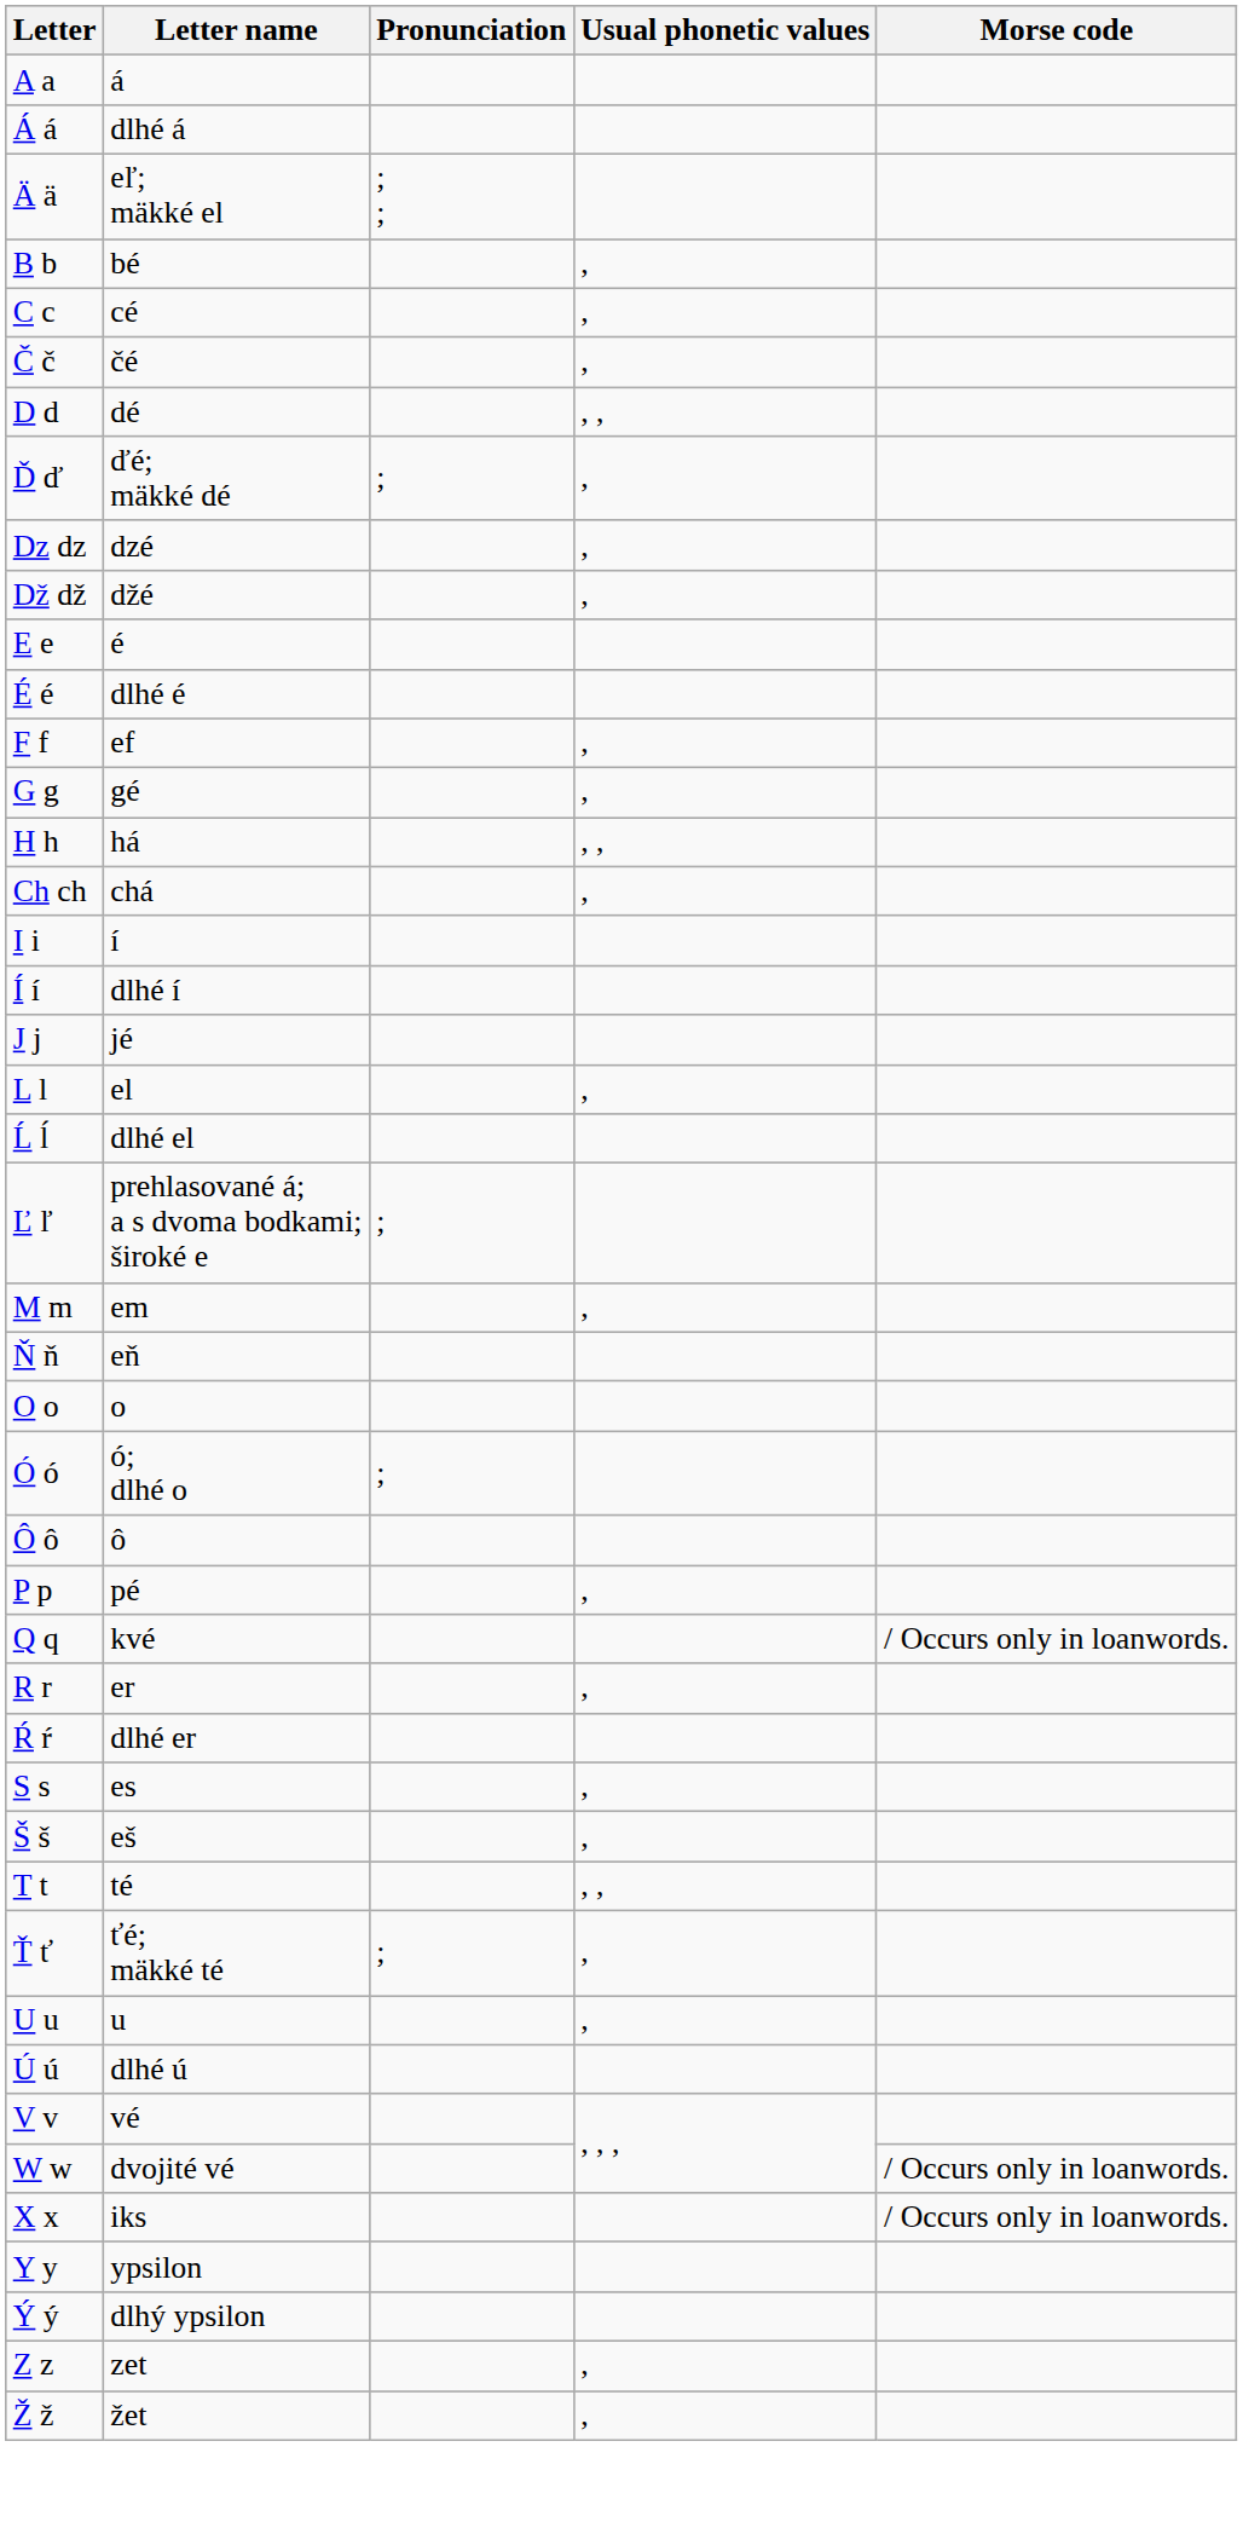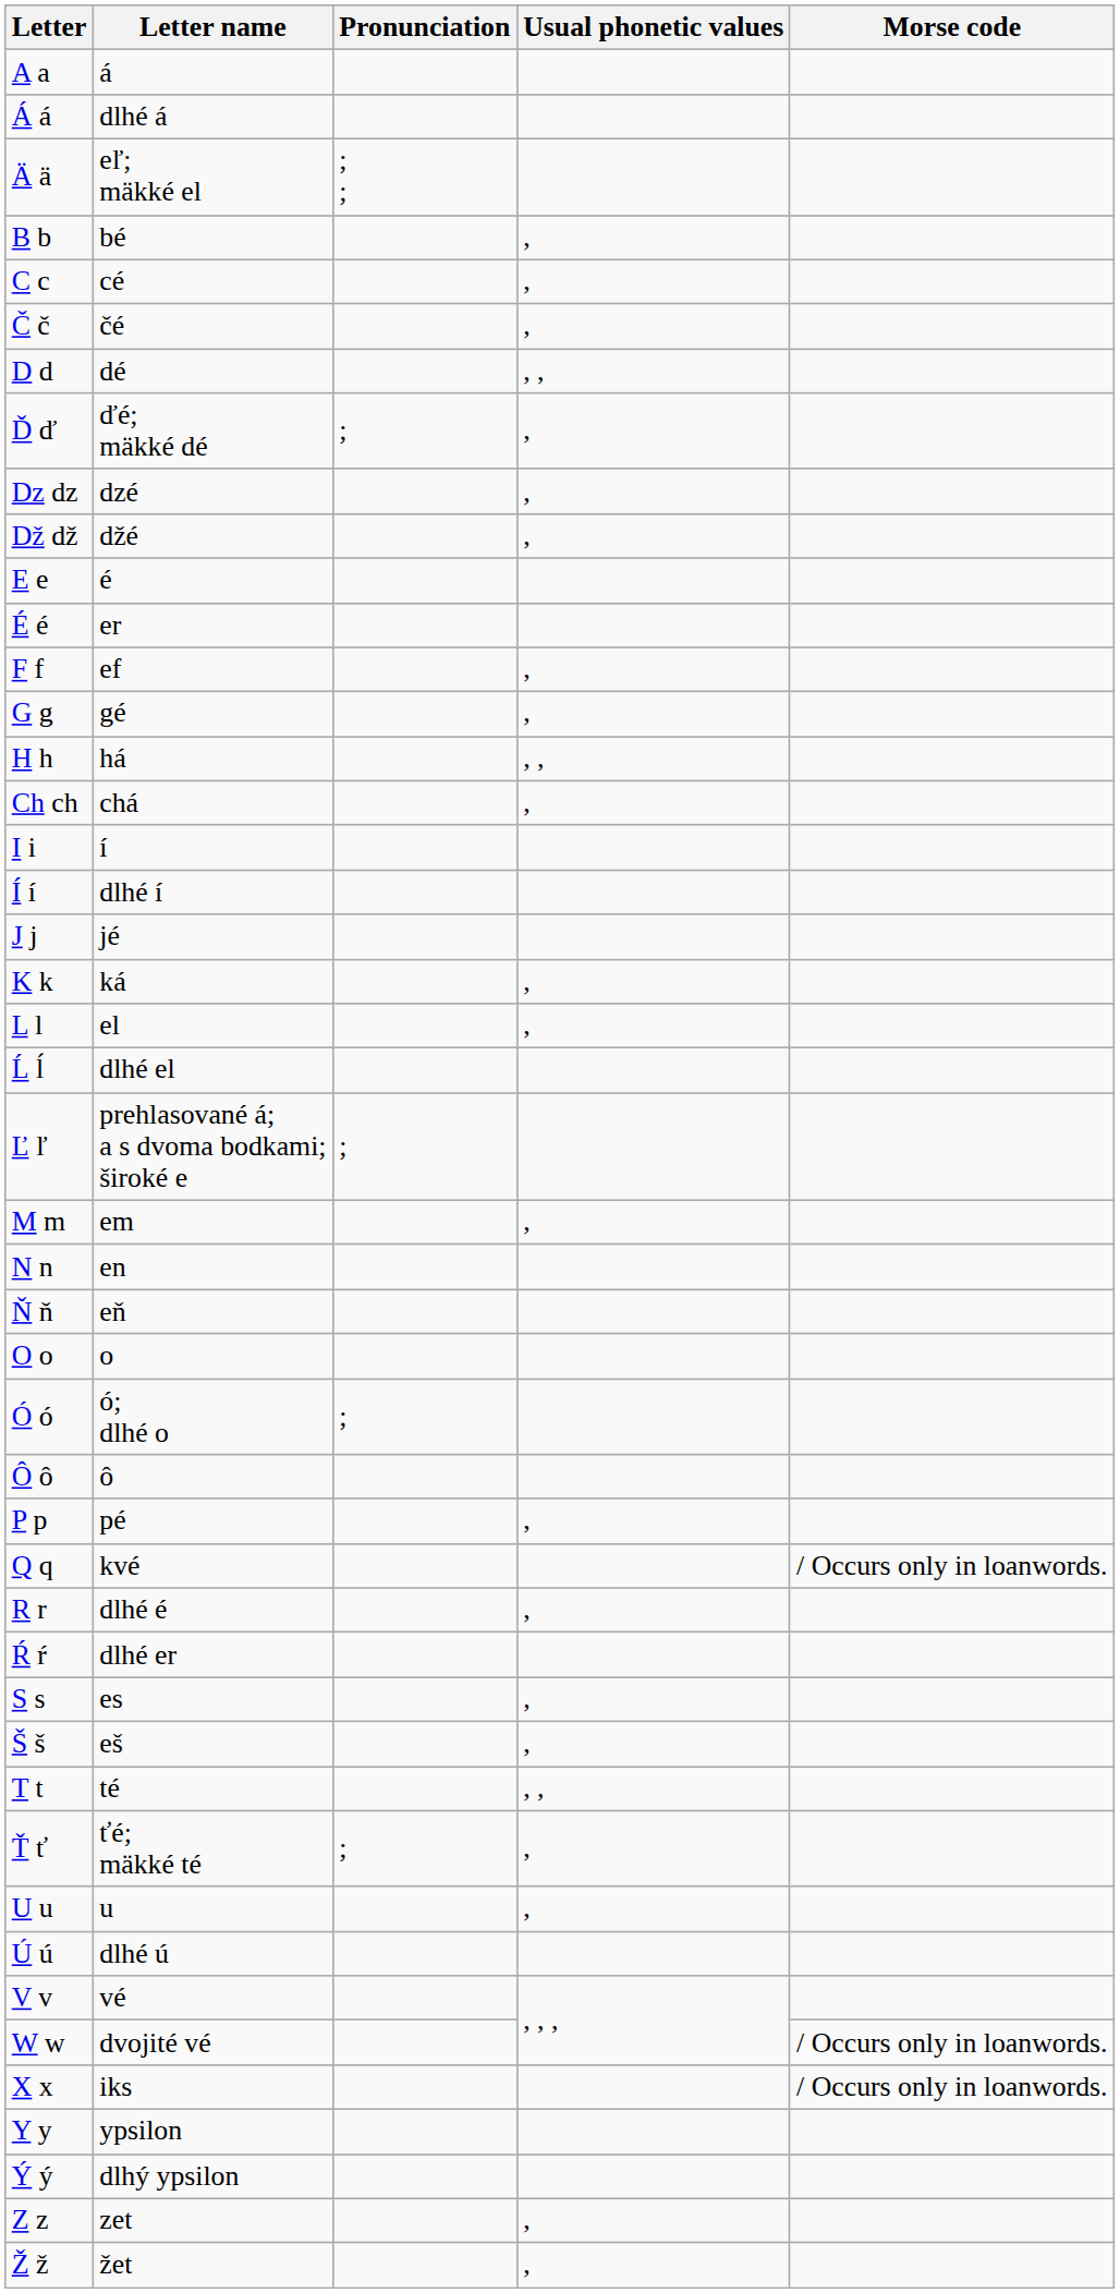 <table class="wikitable">
 <tr>
 <th>Letter</th>
 <th>Letter name</th>
 <th>Pronunciation</th>
 <th>Usual phonetic values</th>
 <th>Morse code</th>
 </tr>
 <tr>
 <td><a href='#'>A</a> a</td>
 <td>á</td>
 <td></td>
 <td></td>
 <td></td>
 </tr>
 <tr>
 <td><a href='#'>Á</a> á</td>
 <td>dlhé á</td>
 <td></td>
 <td></td>
 <td></td>
 </tr>
 <tr>
 <td><a href='#'>Ä</a> ä</td>
 <td>eľ;<br>mäkké el</td>
 <td>;<br>;<br></td>
 <td></td>
 <td></td>
 </tr>
 <tr>
 <td><a href='#'>B</a> b</td>
 <td>bé</td>
 <td></td>
 <td>, </td>
 <td></td>
 </tr>
 <tr>
 <td><a href='#'>C</a> c</td>
 <td>cé</td>
 <td></td>
 <td>, </td>
 <td></td>
 </tr>
 <tr>
 <td><a href='#'>Č</a> č</td>
 <td>čé</td>
 <td></td>
 <td>, </td>
 <td></td>
 </tr>
 <tr>
 <td><a href='#'>D</a> d</td>
 <td>dé</td>
 <td></td>
 <td>, , </td>
 <td></td>
 </tr>
 <tr>
 <td><a href='#'>Ď</a> ď</td>
 <td>ďé;<br>mäkké dé</td>
 <td>;<br></td>
 <td>, </td>
 <td></td>
 </tr>
 <tr>
 <td><a href='#'>Dz</a> dz</td>
 <td>dzé</td>
 <td></td>
 <td>, </td>
 <td></td>
 </tr>
 <tr>
 <td><a href='#'>Dž</a> dž</td>
 <td>džé</td>
 <td></td>
 <td>, </td>
 <td></td>
 </tr>
 <tr>
 <td><a href='#'>E</a> e</td>
 <td>é</td>
 <td></td>
 <td></td>
 <td></td>
 </tr>
 <tr>
 <td><a href='#'>É</a> é</td>
-<td>dlhé é</td>
+<td>er</td>
 <td></td>
 <td></td>
 <td></td>
 </tr>
 <tr>
 <td><a href='#'>F</a> f</td>
 <td>ef</td>
 <td></td>
 <td>, </td>
 <td></td>
 </tr>
 <tr>
 <td><a href='#'>G</a> g</td>
 <td>gé</td>
 <td></td>
 <td>, </td>
 <td></td>
 </tr>
 <tr>
 <td><a href='#'>H</a> h</td>
 <td>há</td>
 <td></td>
 <td>, , </td>
 <td></td>
 </tr>
 <tr>
 <td><a href='#'>Ch</a> ch</td>
 <td>chá</td>
 <td></td>
 <td>, </td>
 <td></td>
 </tr>
 <tr>
 <td><a href='#'>I</a> i</td>
 <td>í</td>
 <td></td>
 <td></td>
 <td></td>
 </tr>
 <tr>
 <td><a href='#'>Í</a> í</td>
 <td>dlhé í</td>
 <td></td>
 <td></td>
 <td></td>
 </tr>
 <tr>
 <td><a href='#'>J</a> j</td>
 <td>jé</td>
 <td></td>
 <td></td>
 <td></td>
 </tr>
 <tr>
+<td><a href='#'>K</a> k</td>
+<td>ká</td>
+<td></td>
+<td>, </td>
+<td></td>
+</tr>
+<tr>
 <td><a href='#'>L</a> l</td>
 <td>el</td>
 <td></td>
 <td>, </td>
 <td></td>
 </tr>
 <tr>
 <td><a href='#'>Ĺ</a> ĺ</td>
 <td>dlhé el</td>
 <td></td>
 <td></td>
 <td></td>
 </tr>
 <tr>
 <td><a href='#'>Ľ</a> ľ</td>
 <td>prehlasované á;<br>a s dvoma bodkami;<br>široké e</td>
 <td>;<br></td>
 <td></td>
 <td></td>
 </tr>
 <tr>
 <td><a href='#'>M</a> m</td>
 <td>em</td>
 <td></td>
 <td>, </td>
+<td></td>
+</tr>
+<tr>
+<td><a href='#'>N</a> n</td>
+<td>en</td>
+<td></td>
+<td></td>
 <td></td>
 </tr>
 <tr>
 <td><a href='#'>Ň</a> ň</td>
 <td>eň</td>
 <td></td>
 <td></td>
 <td></td>
 </tr>
 <tr>
 <td><a href='#'>O</a> o</td>
 <td>o</td>
 <td></td>
 <td></td>
 <td></td>
 </tr>
 <tr>
 <td><a href='#'>Ó</a> ó</td>
 <td>ó;<br>dlhé o</td>
 <td>;<br></td>
 <td></td>
 <td></td>
 </tr>
 <tr>
 <td><a href='#'>Ô</a> ô</td>
 <td>ô</td>
 <td></td>
 <td></td>
 <td></td>
 </tr>
 <tr>
 <td><a href='#'>P</a> p</td>
 <td>pé</td>
 <td></td>
 <td>, </td>
 <td></td>
 </tr>
 <tr>
 <td><a href='#'>Q</a> q</td>
 <td>kvé</td>
 <td></td>
 <td></td>
 <td> / Occurs only in loanwords.</td>
 </tr>
 <tr>
 <td><a href='#'>R</a> r</td>
-<td>er</td>
+<td>dlhé é</td>
 <td></td>
 <td>, </td>
 <td></td>
 </tr>
 <tr>
 <td><a href='#'>Ŕ</a> ŕ</td>
 <td>dlhé er</td>
 <td></td>
 <td></td>
 <td></td>
 </tr>
 <tr>
 <td><a href='#'>S</a> s</td>
 <td>es</td>
 <td></td>
 <td>, </td>
 <td></td>
 </tr>
 <tr>
 <td><a href='#'>Š</a> š</td>
 <td>eš</td>
 <td></td>
 <td>, </td>
 <td></td>
 </tr>
 <tr>
 <td><a href='#'>T</a> t</td>
 <td>té</td>
 <td></td>
 <td>, , </td>
 <td></td>
 </tr>
 <tr>
 <td><a href='#'>Ť</a> ť</td>
 <td>ťé;<br>mäkké té</td>
 <td>;<br></td>
 <td>, </td>
 <td></td>
 </tr>
 <tr>
 <td><a href='#'>U</a> u</td>
 <td>u</td>
 <td></td>
 <td>, </td>
 <td></td>
 </tr>
 <tr>
 <td><a href='#'>Ú</a> ú</td>
 <td>dlhé ú</td>
 <td></td>
 <td></td>
 <td></td>
 </tr>
 <tr>
 <td><a href='#'>V</a> v</td>
 <td>vé</td>
 <td></td>
 <td rowspan="2">, , , </td>
 <td></td>
 </tr>
 <tr>
 <td><a href='#'>W</a> w</td>
 <td>dvojité vé</td>
 <td></td>
 <td> / Occurs only in loanwords.</td>
 </tr>
 <tr>
 <td><a href='#'>X</a> x</td>
 <td>iks</td>
 <td></td>
 <td></td>
 <td> / Occurs only in loanwords.</td>
 </tr>
 <tr>
 <td><a href='#'>Y</a> y</td>
 <td>ypsilon</td>
 <td></td>
 <td></td>
 <td></td>
 </tr>
 <tr>
 <td><a href='#'>Ý</a> ý</td>
 <td>dlhý ypsilon</td>
 <td></td>
 <td></td>
 <td></td>
 </tr>
 <tr>
 <td><a href='#'>Z</a> z</td>
 <td>zet</td>
 <td></td>
 <td>, </td>
 <td></td>
 </tr>
 <tr>
 <td><a href='#'>Ž</a> ž</td>
 <td>žet</td>
 <td></td>
 <td>, </td>
 <td></td>
 </tr>
 </table>
